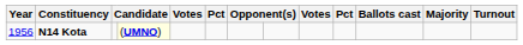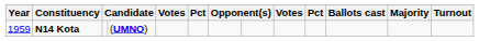 <table class="wikitable" style="margin:0.5em ; font-size:95%">
 <tr>
 <th>Year</th>
 <th>Constituency</th>
 <th colspan=2>Candidate</th>
 <th>Votes</th>
 <th>Pct</th>
 <th colspan=2>Opponent(s)</th>
 <th>Votes</th>
 <th>Pct</th>
 <th>Ballots cast</th>
 <th>Majority</th>
 <th>Turnout</th>
 </tr>
 <tr>
-<td><a href='#'>1956</a></td>
+<td><a href='#'>1959</a></td>
 <td><strong>N14 Kota</strong></td>
 <td></td>
-<td style="background: lightyellow;"> (<a href='#'><strong>UMNO</strong></a>)</td>
+<td> (<a href='#'><strong>UMNO</strong></a>)</td>
 <td align=right></td>
 <td></td>
 <td></td>
 <td></td>
 <td></td>
 <td></td>
 <td></td>
 <td></td>
 <td></td>
 </tr>
 </table>
